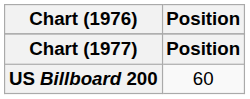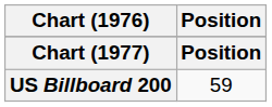 <table class="wikitable plainrowheaders" style="text-align:center">
 <tr>
 <th scope="col">Chart (1976)</th>
 <th scope="col">Position</th>
 </tr>
 <tr>
 </tr>
 <tr>
 <th scope="col">Chart (1977)</th>
 <th scope="col">Position</th>
 </tr>
 <tr>
 <th scope="row">US <em>Billboard</em> 200</th>
-<td>60</td>
+<td>59</td>
 </tr>
 </table>
